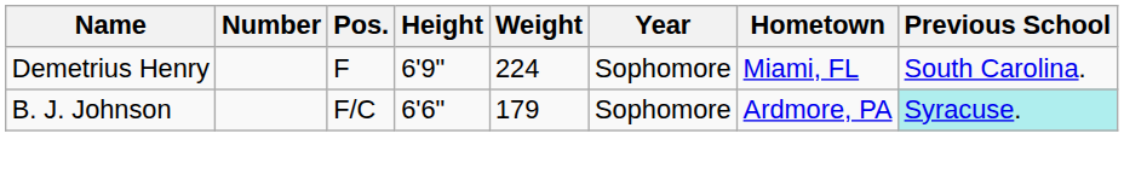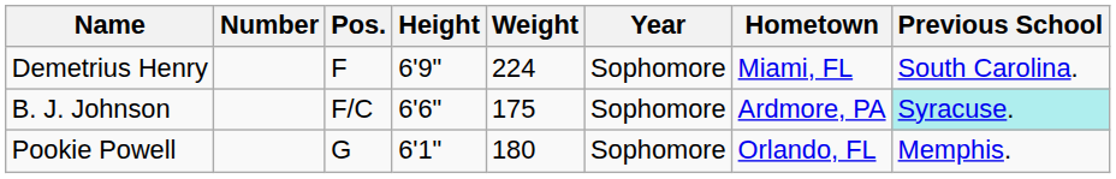 <table class="wikitable sortable" border="1">
 <tr>
 <th>Name</th>
 <th>Number</th>
 <th>Pos.</th>
 <th>Height</th>
 <th>Weight</th>
 <th>Year</th>
 <th>Hometown</th>
 <th class="unsortable">Previous School</th>
 </tr>
 <tr>
 <td>Demetrius Henry</td>
 <td></td>
 <td>F</td>
 <td>6'9"</td>
 <td>224</td>
 <td>Sophomore</td>
 <td><a href='#'>Miami, FL</a></td>
 <td><a href='#'>South Carolina</a>.</td>
 </tr>
 <tr>
 <td>B. J. Johnson</td>
 <td></td>
 <td>F/C</td>
 <td>6'6"</td>
-<td>179</td>
+<td>175</td>
 <td>Sophomore</td>
 <td><a href='#'>Ardmore, PA</a></td>
 <td style="background: paleturquoise;"><a href='#'>Syracuse</a>.</td>
 </tr>
+<tr>
+<td>Pookie Powell</td>
+<td></td>
+<td>G</td>
+<td>6'1"</td>
+<td>180</td>
+<td>Sophomore</td>
+<td><a href='#'>Orlando, FL</a></td>
+<td><a href='#'>Memphis</a>.</td>
+</tr>
 </table>
